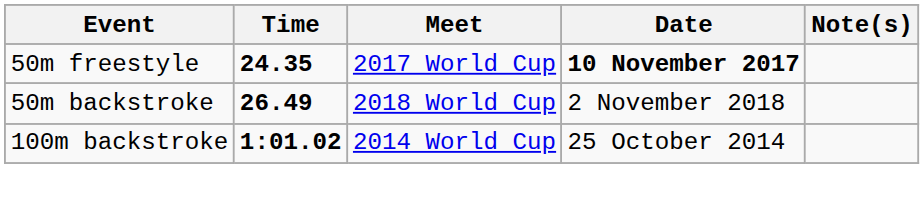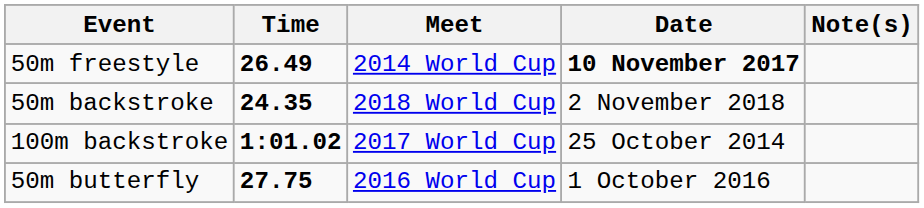 <table class="wikitable">
 <tr>
 <th>Event</th>
 <th>Time</th>
 <th>Meet</th>
 <th>Date</th>
 <th>Note(s)</th>
 </tr>
 <tr>
 <td>50m freestyle</td>
-<td><strong>24.35</strong></td>
-<td><a href='#'>2017 World Cup</a></td>
+<td><strong>26.49</strong></td>
+<td><a href='#'>2014 World Cup</a></td>
 <td><strong>10 November 2017</strong></td>
 <td></td>
 </tr>
 <tr>
 <td>50m backstroke</td>
-<td><strong>26.49</strong></td>
+<td><strong>24.35</strong></td>
 <td><a href='#'>2018 World Cup</a></td>
 <td>2 November 2018</td>
 <td></td>
 </tr>
 <tr>
 <td>100m backstroke</td>
 <td><strong>1:01.02</strong></td>
-<td><a href='#'>2014 World Cup</a></td>
+<td><a href='#'>2017 World Cup</a></td>
 <td>25 October 2014</td>
 <td></td>
 </tr>
+<tr>
+<td>50m butterfly</td>
+<td><strong>27.75</strong></td>
+<td><a href='#'>2016 World Cup</a></td>
+<td>1 October 2016</td>
+<td></td>
+</tr>
 </table>
